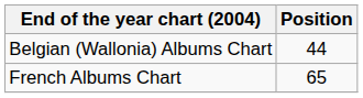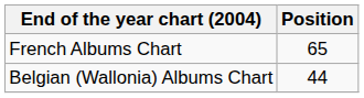 <table class="wikitable sortable">
 <tr>
 <th align="left">End of the year chart (2004)</th>
 <th align="center">Position</th>
 </tr>
 <tr>
+<td align="left">French Albums Chart</td>
+<td align="center">65</td>
+</tr>
+<tr>
 <td align="left">Belgian (Wallonia) Albums Chart</td>
 <td align="center">44</td>
 </tr>
 <tr>
-<td align="left">French Albums Chart</td>
-<td align="center">65</td>
-</tr>
-<tr>
 </tr>
 </table>
